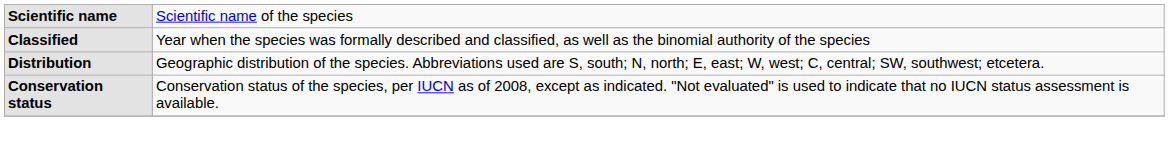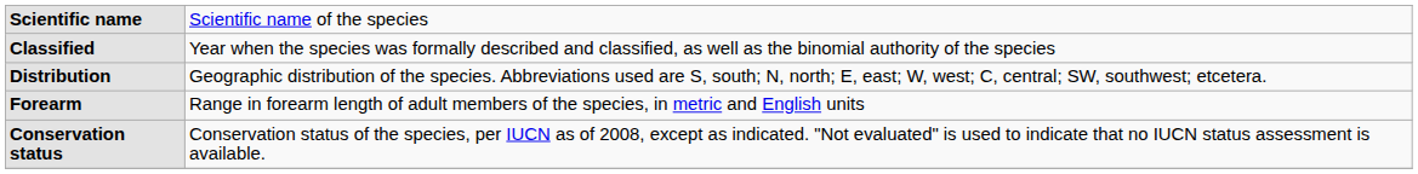 <table class="wikitable">
 <tr>
 <td style="background:#e3e3e3"><strong>Scientific name</strong></td>
 <td><a href='#'>Scientific name</a> of the species</td>
 </tr>
 <tr>
 <td style="background:#e3e3e3"><strong>Classified</strong></td>
 <td>Year when the species was formally described and classified, as well as the binomial authority of the species</td>
 </tr>
 <tr>
 <td style="background:#e3e3e3"><strong>Distribution</strong></td>
 <td>Geographic distribution of the species. Abbreviations used are S, south; N, north; E, east; W, west; C, central; SW, southwest; etcetera.</td>
 </tr>
 <tr>
+<td style="background:#e3e3e3"><strong>Forearm</strong></td>
+<td>Range in forearm length of adult members of the species, in <a href='#'>metric</a> and <a href='#'>English</a> units</td>
+</tr>
+<tr>
 <td style="background:#e3e3e3"><strong>Conservation status</strong></td>
 <td>Conservation status of the species, per <a href='#'>IUCN</a> as of 2008, except as indicated. "Not evaluated" is used to indicate that no IUCN status assessment is available.</td>
 </tr>
 <tr>
 </tr>
 </table>
